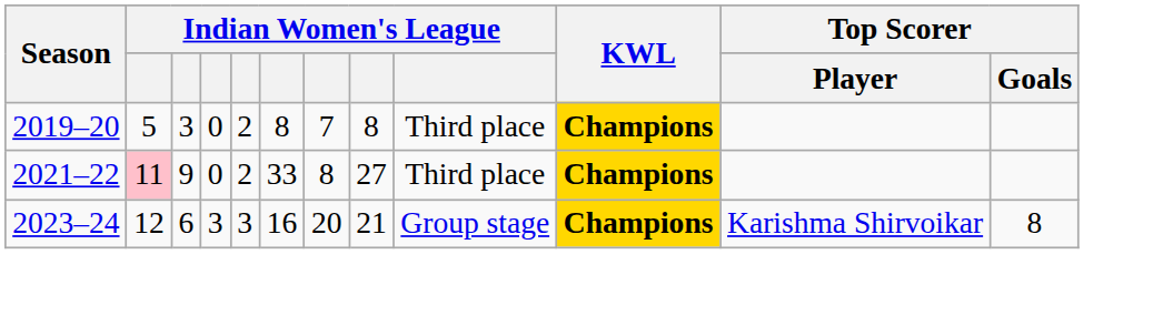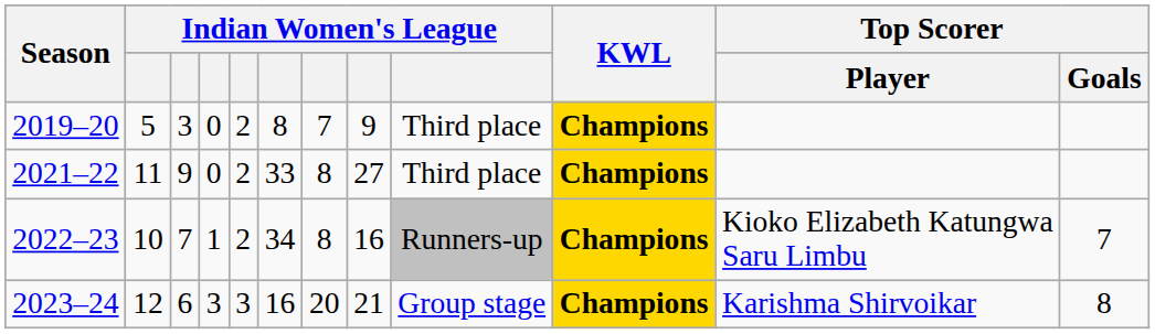 <table class="wikitable sortable" style="text-align: center">
 <tr>
 <th scope="col" rowspan="2">Season</th>
 <th colspan=8 class="unsortable"><a href='#'>Indian Women's League</a></th>
 <th scope="col" rowspan=2 class="unsortable"><a href='#'>KWL</a></th>
 <th scope="col" colspan=2 class="unsortable">Top Scorer</th>
 </tr>
 <tr>
 <th></th>
 <th></th>
 <th></th>
 <th></th>
 <th></th>
 <th></th>
 <th></th>
 <th></th>
 <th class="unsortable">Player</th>
 <th class="unsortable">Goals</th>
 </tr>
 <tr>
 <td><a href='#'>2019–20</a></td>
 <td>5</td>
 <td>3</td>
 <td>0</td>
 <td>2</td>
 <td>8</td>
 <td>7</td>
-<td>8</td>
+<td>9</td>
 <td>Third place</td>
 <td style="background:gold;"><strong>Champions</strong></td>
 <td></td>
 <td></td>
 </tr>
 <tr>
 <td><a href='#'>2021–22</a></td>
-<td style="background: pink;">11</td>
+<td>11</td>
 <td>9</td>
 <td>0</td>
 <td>2</td>
 <td>33</td>
 <td>8</td>
 <td>27</td>
 <td>Third place</td>
 <td style="background:gold;"><strong>Champions</strong></td>
 <td></td>
 <td></td>
+</tr>
+<tr>
+<td><a href='#'>2022–23</a></td>
+<td>10</td>
+<td>7</td>
+<td>1</td>
+<td>2</td>
+<td>34</td>
+<td>8</td>
+<td>16</td>
+<td style="background:silver;">Runners-up</td>
+<td style="background:gold;"><strong>Champions</strong></td>
+<td align=left> Kioko Elizabeth Katungwa<br> <a href='#'>Saru Limbu</a></td>
+<td>7</td>
 </tr>
 <tr>
 <td><a href='#'>2023–24</a></td>
 <td>12</td>
 <td>6</td>
 <td>3</td>
 <td>3</td>
 <td>16</td>
 <td>20</td>
 <td>21</td>
 <td><a href='#'>Group stage</a></td>
 <td style="background:gold;"><strong>Champions</strong></td>
 <td align=left> <a href='#'>Karishma Shirvoikar</a></td>
 <td>8</td>
 </tr>
 </table>
